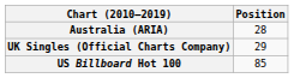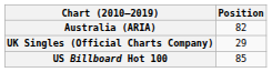 <table class="wikitable sortable plainrowheaders" style="text-align:center">
 <tr>
 <th scope="col">Chart (2010–2019)</th>
 <th scope="col">Position</th>
 </tr>
 <tr>
 <th scope="row">Australia (ARIA)</th>
-<td>28</td>
+<td>82</td>
 </tr>
 <tr>
 <th scope="row">UK Singles (Official Charts Company)</th>
 <td>29</td>
 </tr>
 <tr>
 <th scope="row">US <em>Billboard</em> Hot 100</th>
 <td>85</td>
 </tr>
 </table>
